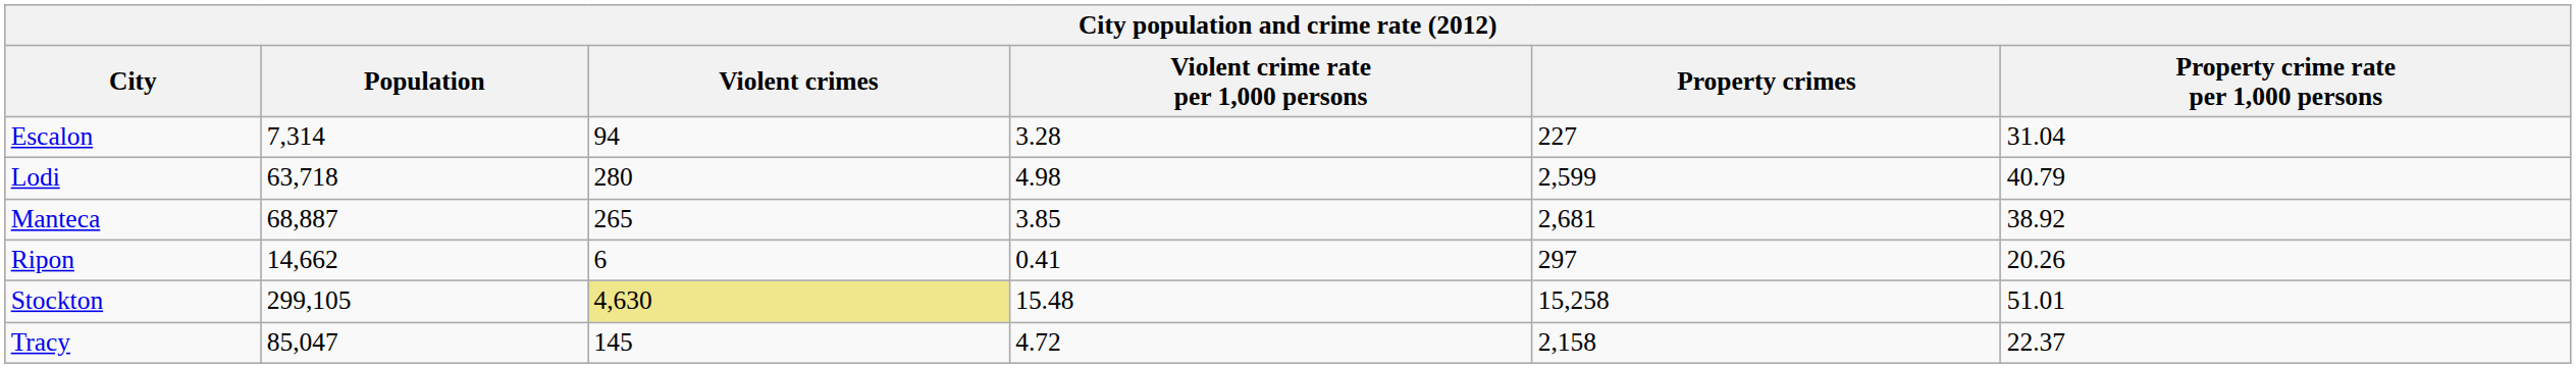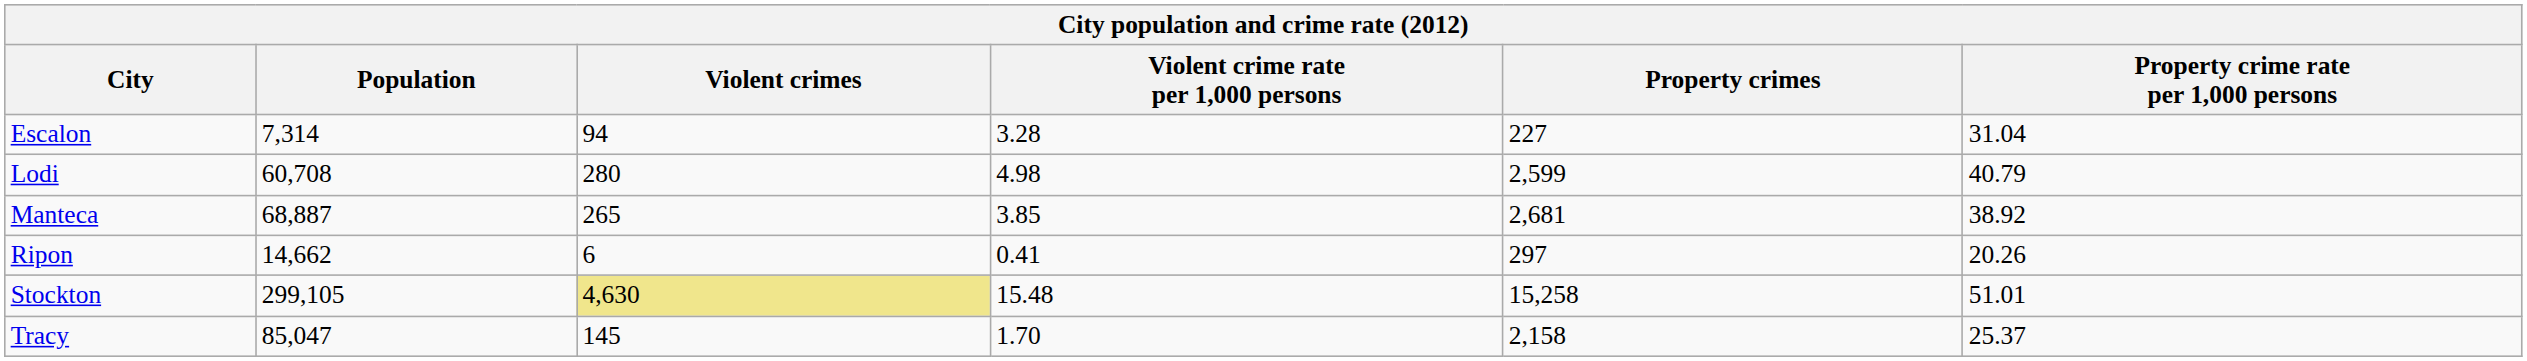 <table class="wikitable collapsible collapsed sortable" style="width: 100%;">
 <tr>
 <th colspan="9">City population and crime rate (2012)</th>
 </tr>
 <tr>
 <th>City</th>
 <th data-sort-type="number">Population</th>
 <th data-sort-type="number">Violent crimes</th>
 <th data-sort-type="number">Violent crime rate<br>per 1,000 persons</th>
 <th data-sort-type="number">Property crimes</th>
 <th data-sort-type="number">Property crime rate<br>per 1,000 persons</th>
 </tr>
 <tr>
 <td><a href='#'>Escalon</a></td>
 <td>7,314</td>
 <td>94</td>
 <td>3.28</td>
 <td>227</td>
 <td>31.04</td>
 </tr>
 <tr>
 <td><a href='#'>Lodi</a></td>
-<td>63,718</td>
+<td>60,708</td>
 <td>280</td>
 <td>4.98</td>
 <td>2,599</td>
 <td>40.79</td>
 </tr>
 <tr>
 <td><a href='#'>Manteca</a></td>
 <td>68,887</td>
 <td>265</td>
 <td>3.85</td>
 <td>2,681</td>
 <td>38.92</td>
 </tr>
 <tr>
 <td><a href='#'>Ripon</a></td>
 <td>14,662</td>
 <td>6</td>
 <td>0.41</td>
 <td>297</td>
 <td>20.26</td>
 </tr>
 <tr>
 <td><a href='#'>Stockton</a></td>
 <td>299,105</td>
 <td style="background: khaki;">4,630</td>
 <td>15.48</td>
 <td>15,258</td>
 <td>51.01</td>
 </tr>
 <tr>
 <td><a href='#'>Tracy</a></td>
 <td>85,047</td>
 <td>145</td>
-<td>4.72</td>
+<td>1.70</td>
 <td>2,158</td>
-<td>22.37</td>
+<td>25.37</td>
 </tr>
 </table>
